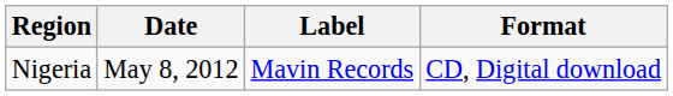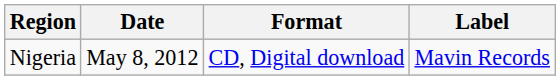 <table class="wikitable sortable">
 <tr>
 <th>Region</th>
 <th>Date</th>
+<th>Format</th>
 <th>Label</th>
-<th>Format</th>
 </tr>
 <tr>
 <td>Nigeria</td>
 <td>May 8, 2012</td>
+<td><a href='#'>CD</a>, <a href='#'>Digital download</a></td>
 <td><a href='#'>Mavin Records</a></td>
-<td><a href='#'>CD</a>, <a href='#'>Digital download</a></td>
 </tr>
 </table>
